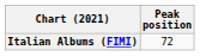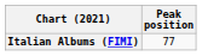 <table class="wikitable plainrowheaders" style="text-align:center">
 <tr>
 <th scope="col">Chart (2021)</th>
 <th scope="col">Peak<br>position</th>
 </tr>
 <tr>
 <th scope="row">Italian Albums (<a href='#'>FIMI</a>)</th>
-<td>72</td>
+<td>77</td>
 </tr>
 </table>
